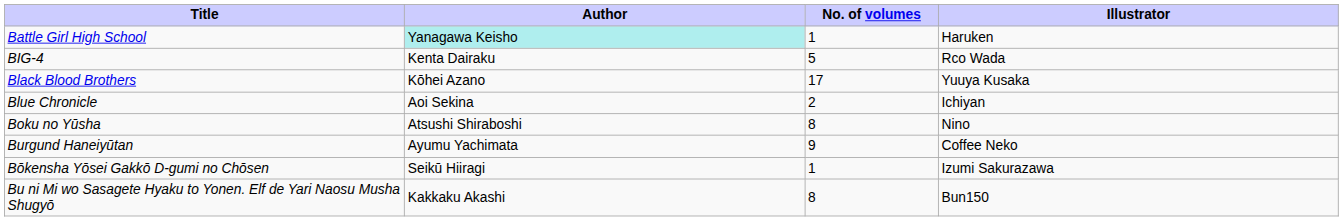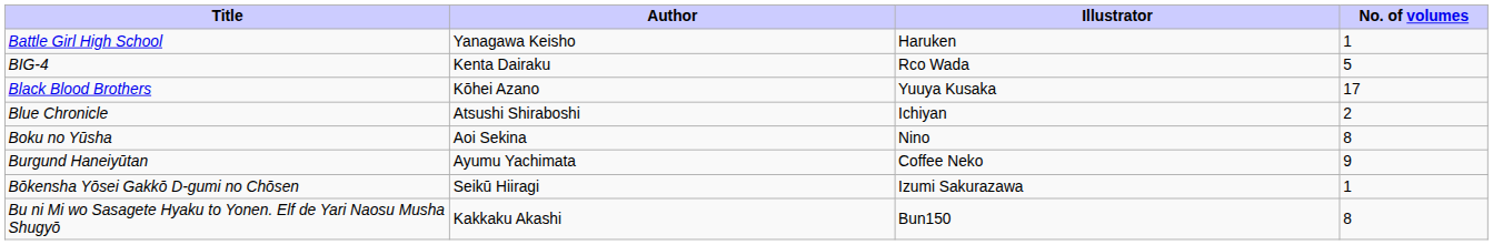 <table class="wikitable" style="width: 98%;">
 <tr>
 <th width=30% style="background:#ccf;">Title</th>
 <th width=30% style="background:#ccf;">Author</th>
+<th width=30% style="background:#ccf;">Illustrator</th>
 <th width=10% style="background:#ccf;">No. of <a href='#'>volumes</a></th>
-<th width=30% style="background:#ccf;">Illustrator</th>
 </tr>
 <tr>
 <td><em><a href='#'>Battle Girl High School</a></em></td>
-<td style="background: paleturquoise;">Yanagawa Keisho</td>
+<td>Yanagawa Keisho</td>
+<td>Haruken</td>
 <td>1</td>
-<td>Haruken</td>
 </tr>
 <tr>
 <td><em>BIG-4</em></td>
 <td>Kenta Dairaku</td>
+<td>Rco Wada</td>
 <td>5</td>
-<td>Rco Wada</td>
 </tr>
 <tr>
 <td><em><a href='#'>Black Blood Brothers</a></em></td>
 <td>Kōhei Azano</td>
+<td>Yuuya Kusaka</td>
 <td>17</td>
-<td>Yuuya Kusaka</td>
 </tr>
 <tr>
 <td><em>Blue Chronicle</em></td>
-<td>Aoi Sekina</td>
+<td>Atsushi Shiraboshi</td>
+<td>Ichiyan</td>
 <td>2</td>
-<td>Ichiyan</td>
 </tr>
 <tr>
 <td><em>Boku no Yūsha</em></td>
-<td>Atsushi Shiraboshi</td>
+<td>Aoi Sekina</td>
+<td>Nino</td>
 <td>8</td>
-<td>Nino</td>
 </tr>
 <tr>
 <td><em>Burgund Haneiyūtan</em></td>
 <td>Ayumu Yachimata</td>
+<td>Coffee Neko</td>
 <td>9</td>
-<td>Coffee Neko</td>
 </tr>
 <tr>
 <td><em>Bōkensha Yōsei Gakkō D-gumi no Chōsen</em></td>
 <td>Seikū Hiiragi</td>
+<td>Izumi Sakurazawa</td>
 <td>1</td>
-<td>Izumi Sakurazawa</td>
 </tr>
 <tr>
 <td><em>Bu ni Mi wo Sasagete Hyaku to Yonen. Elf de Yari Naosu Musha Shugyō</em></td>
 <td>Kakkaku Akashi</td>
+<td>Bun150</td>
 <td>8</td>
-<td>Bun150</td>
 </tr>
 </table>
